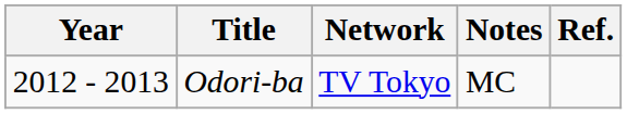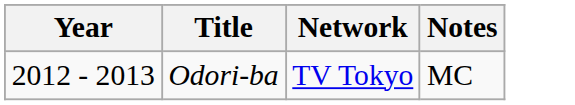 <table class="wikitable">
 <tr>
 <th>Year</th>
 <th>Title</th>
 <th>Network</th>
 <th>Notes</th>
-<th>Ref.</th>
 </tr>
 <tr>
 <td>2012 - 2013</td>
 <td><em>Odori-ba</em></td>
 <td><a href='#'>TV Tokyo</a></td>
 <td>MC</td>
-<td></td>
 </tr>
 </table>
